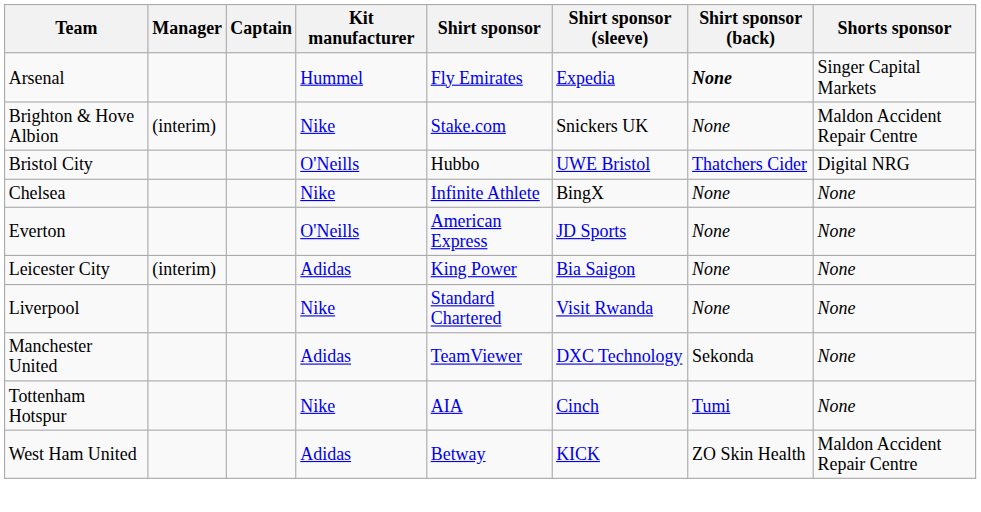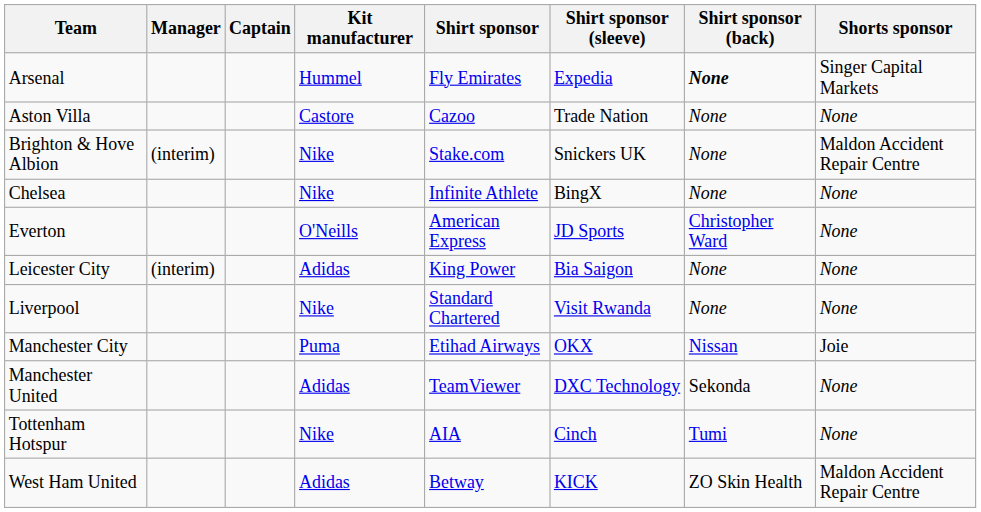 <table class="wikitable sortable" style="text-align:left;">
 <tr>
 <th>Team</th>
 <th>Manager</th>
 <th>Captain</th>
 <th>Kit manufacturer</th>
 <th>Shirt sponsor</th>
 <th>Shirt sponsor (sleeve)</th>
 <th>Shirt sponsor (back)</th>
 <th>Shorts sponsor</th>
 </tr>
 <tr>
 <td>Arsenal</td>
 <td> </td>
 <td> </td>
 <td><a href='#'>Hummel</a></td>
 <td><a href='#'>Fly Emirates</a></td>
 <td><a href='#'>Expedia</a></td>
 <td><strong><em>None</em></strong></td>
 <td>Singer Capital Markets</td>
 </tr>
 <tr>
+<td>Aston Villa</td>
+<td> </td>
+<td> </td>
+<td><a href='#'>Castore</a></td>
+<td><a href='#'>Cazoo</a></td>
+<td>Trade Nation</td>
+<td><em>None</em></td>
+<td><em>None</em></td>
+</tr>
+<tr>
 <td>Brighton & Hove Albion</td>
 <td>  (interim)</td>
 <td> </td>
 <td><a href='#'>Nike</a></td>
 <td><a href='#'>Stake.com</a></td>
 <td>Snickers UK</td>
 <td><em>None</em></td>
 <td>Maldon Accident Repair Centre</td>
-</tr>
-<tr>
-<td>Bristol City</td>
-<td> </td>
-<td> </td>
-<td><a href='#'>O'Neills</a></td>
-<td>Hubbo</td>
-<td><a href='#'>UWE Bristol</a></td>
-<td><a href='#'>Thatchers Cider</a></td>
-<td>Digital NRG</td>
 </tr>
 <tr>
 <td>Chelsea</td>
 <td> </td>
 <td> </td>
 <td><a href='#'>Nike</a></td>
 <td><a href='#'>Infinite Athlete</a></td>
 <td>BingX</td>
 <td><em>None</em></td>
 <td><em>None</em></td>
 </tr>
 <tr>
 <td>Everton</td>
 <td> </td>
 <td> </td>
 <td><a href='#'>O'Neills</a></td>
 <td><a href='#'>American Express</a></td>
 <td><a href='#'>JD Sports</a></td>
-<td><em>None</em></td>
+<td><a href='#'>Christopher Ward</a></td>
 <td><em>None</em></td>
 </tr>
 <tr>
 <td>Leicester City</td>
 <td>  (interim)</td>
 <td> </td>
 <td><a href='#'>Adidas</a></td>
 <td><a href='#'>King Power</a></td>
 <td><a href='#'>Bia Saigon</a></td>
 <td><em>None</em></td>
 <td><em>None</em></td>
 </tr>
 <tr>
 <td>Liverpool</td>
 <td> </td>
 <td> </td>
 <td><a href='#'>Nike</a></td>
 <td><a href='#'>Standard Chartered</a></td>
 <td><a href='#'>Visit Rwanda</a></td>
 <td><em>None</em></td>
 <td><em>None</em></td>
+</tr>
+<tr>
+<td>Manchester City</td>
+<td> </td>
+<td> </td>
+<td><a href='#'>Puma</a></td>
+<td><a href='#'>Etihad Airways</a></td>
+<td><a href='#'>OKX</a></td>
+<td><a href='#'>Nissan</a></td>
+<td>Joie</td>
 </tr>
 <tr>
 <td>Manchester United</td>
 <td> </td>
 <td> </td>
 <td><a href='#'>Adidas</a></td>
 <td><a href='#'>TeamViewer</a></td>
 <td><a href='#'>DXC Technology</a></td>
 <td>Sekonda</td>
 <td><em>None</em></td>
 </tr>
 <tr>
 <td>Tottenham Hotspur</td>
 <td> </td>
 <td> </td>
 <td><a href='#'>Nike</a></td>
 <td><a href='#'>AIA</a></td>
 <td><a href='#'>Cinch</a></td>
 <td><a href='#'>Tumi</a></td>
 <td><em>None</em></td>
 </tr>
 <tr>
 <td>West Ham United</td>
 <td> </td>
 <td> </td>
 <td><a href='#'>Adidas</a></td>
 <td><a href='#'>Betway</a></td>
 <td><a href='#'>KICK</a></td>
 <td>ZO Skin Health</td>
 <td>Maldon Accident Repair Centre</td>
 </tr>
 </table>
